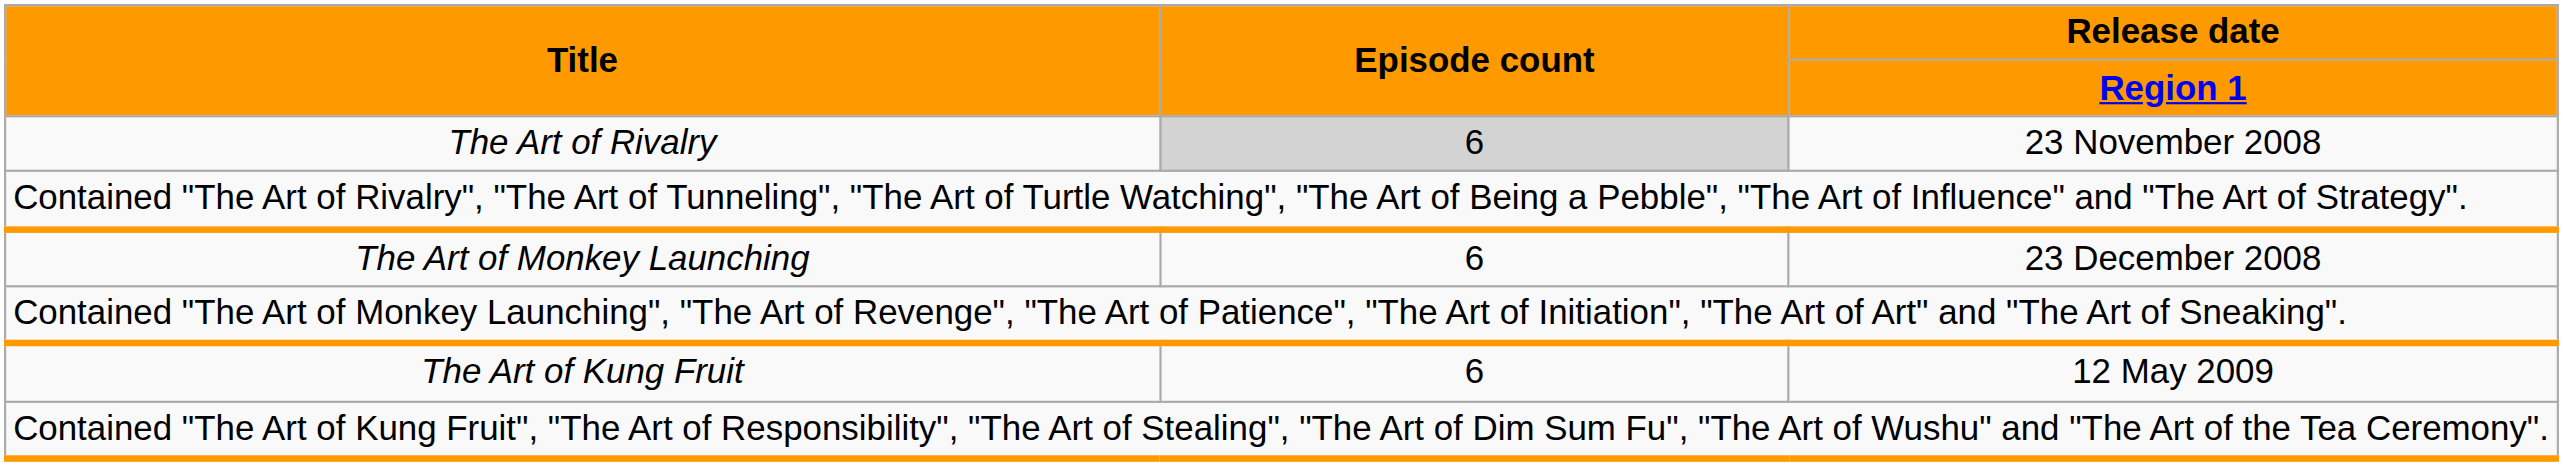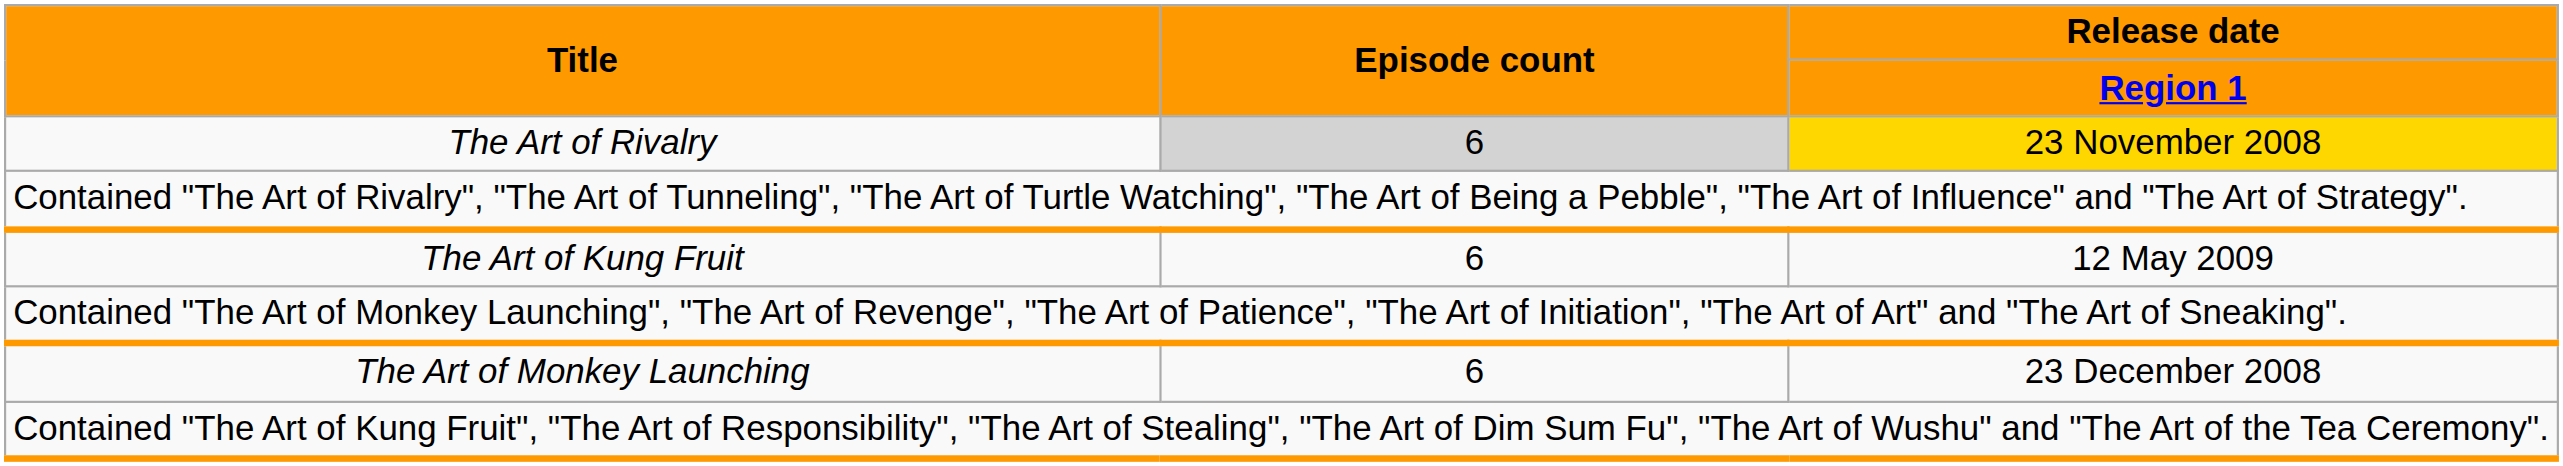 <table class="wikitable">
 <tr>
 <th rowspan=2 style="background:#f90">Title</th>
 <th rowspan=2 style="background:#f90">Episode count</th>
 <th style="background:#f90">Release date</th>
 </tr>
 <tr>
 <th style="background:#f90"><a href='#'>Region 1</a></th>
 </tr>
 <tr>
 <td style="text-align: center"><em>The Art of Rivalry</em></td>
 <td style="background: lightgrey; text-align: center">6</td>
-<td style="text-align: center">23 November 2008</td>
+<td style="background: gold; text-align: center">23 November 2008</td>
 </tr>
 <tr>
 <td colspan=3 style="border-bottom:3px solid #f90">Contained "The Art of Rivalry", "The Art of Tunneling", "The Art of Turtle Watching", "The Art of Being a Pebble", "The Art of Influence" and "The Art of Strategy".</td>
+</tr>
+<tr>
+<td style="text-align: center"><em>The Art of Kung Fruit</em></td>
+<td style="text-align: center">6</td>
+<td style="text-align: center">12 May 2009</td>
+</tr>
+<tr>
+<td colspan=3 style="border-bottom:3px solid #f90">Contained "The Art of Monkey Launching", "The Art of Revenge", "The Art of Patience", "The Art of Initiation", "The Art of Art" and "The Art of Sneaking".</td>
 </tr>
 <tr>
 <td style="text-align: center"><em>The Art of Monkey Launching</em></td>
 <td style="text-align: center">6</td>
 <td style="text-align: center">23 December 2008</td>
 </tr>
 <tr>
-<td colspan=3 style="border-bottom:3px solid #f90">Contained "The Art of Monkey Launching", "The Art of Revenge", "The Art of Patience", "The Art of Initiation", "The Art of Art" and "The Art of Sneaking".</td>
-</tr>
-<tr>
-<td style="text-align: center"><em>The Art of Kung Fruit</em></td>
-<td style="text-align: center">6</td>
-<td style="text-align: center">12 May 2009</td>
-</tr>
-<tr>
 <td colspan=3 style="border-bottom:3px solid #f90">Contained "The Art of Kung Fruit", "The Art of Responsibility", "The Art of Stealing", "The Art of Dim Sum Fu", "The Art of Wushu" and "The Art of the Tea Ceremony".</td>
 </tr>
 </table>
